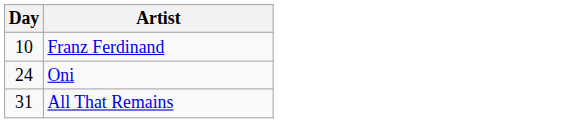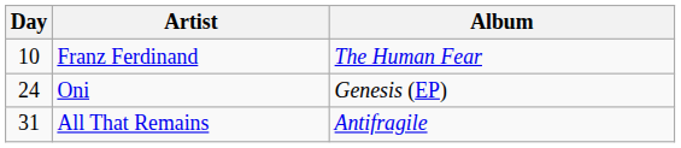 <table class="wikitable" id="table_January">
 <tr>
 <th style="width:20px;">Day</th>
 <th style="width:200px;">Artist</th>
+<th style="width:250px;">Album</th>
 </tr>
 <tr>
 <td style="text-align:center;" rowspan="1">10</td>
 <td><a href='#'>Franz Ferdinand</a></td>
+<td><em><a href='#'>The Human Fear</a></em></td>
 </tr>
 <tr>
 <td style="text-align:center;" rowspan="1">24</td>
 <td><a href='#'>Oni</a></td>
+<td><em>Genesis</em> (<a href='#'>EP</a>)</td>
 </tr>
 <tr>
 <td style="text-align:center;" rowspan="1">31</td>
 <td><a href='#'>All That Remains</a></td>
+<td><em><a href='#'>Antifragile</a></em></td>
 </tr>
 </table>
